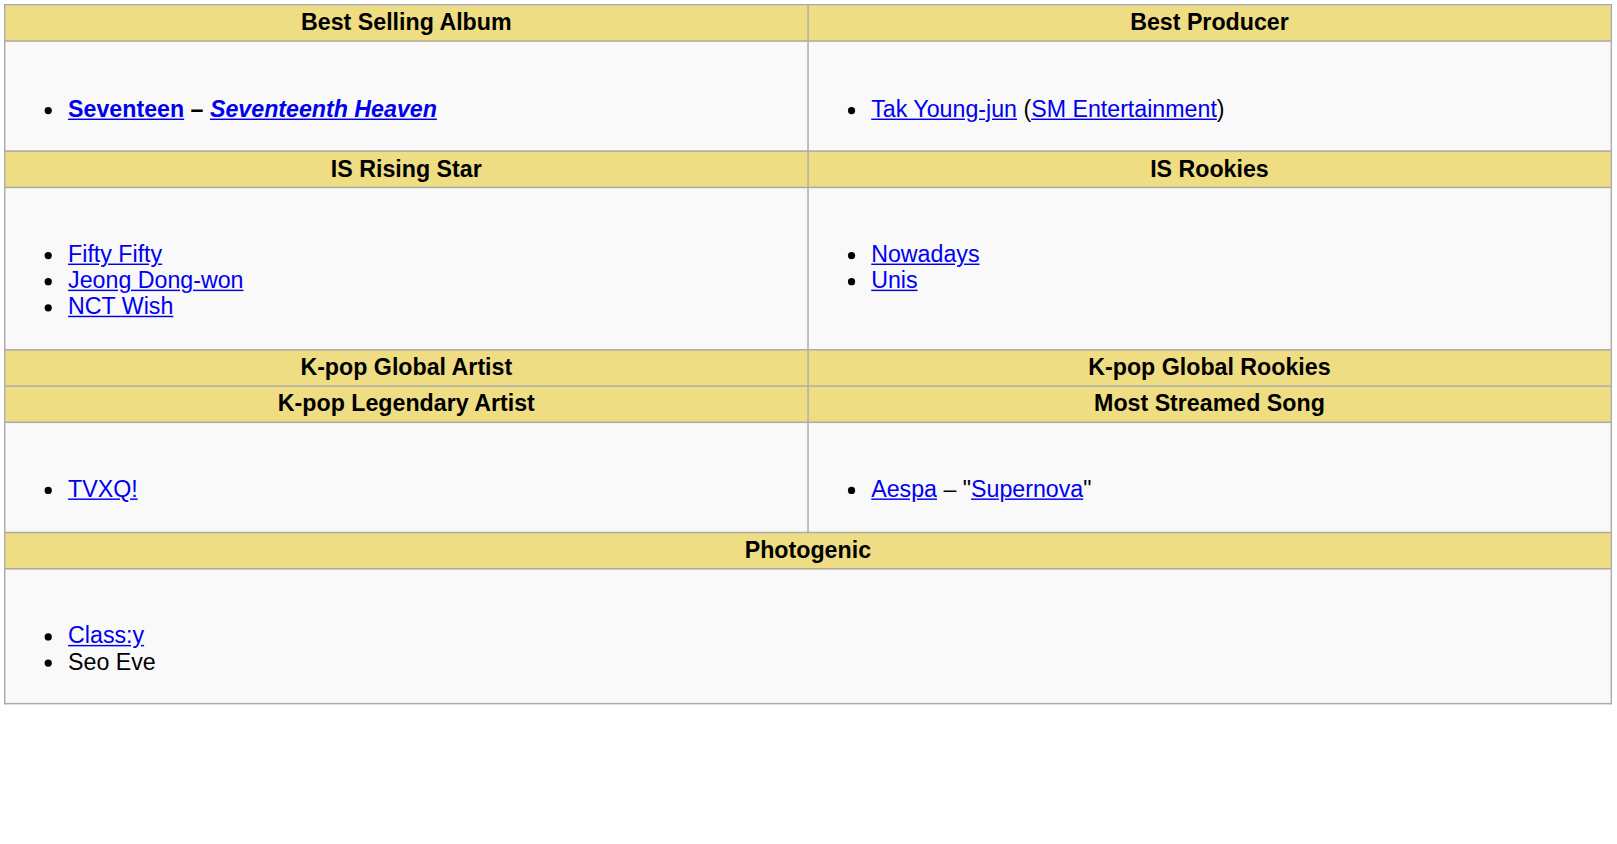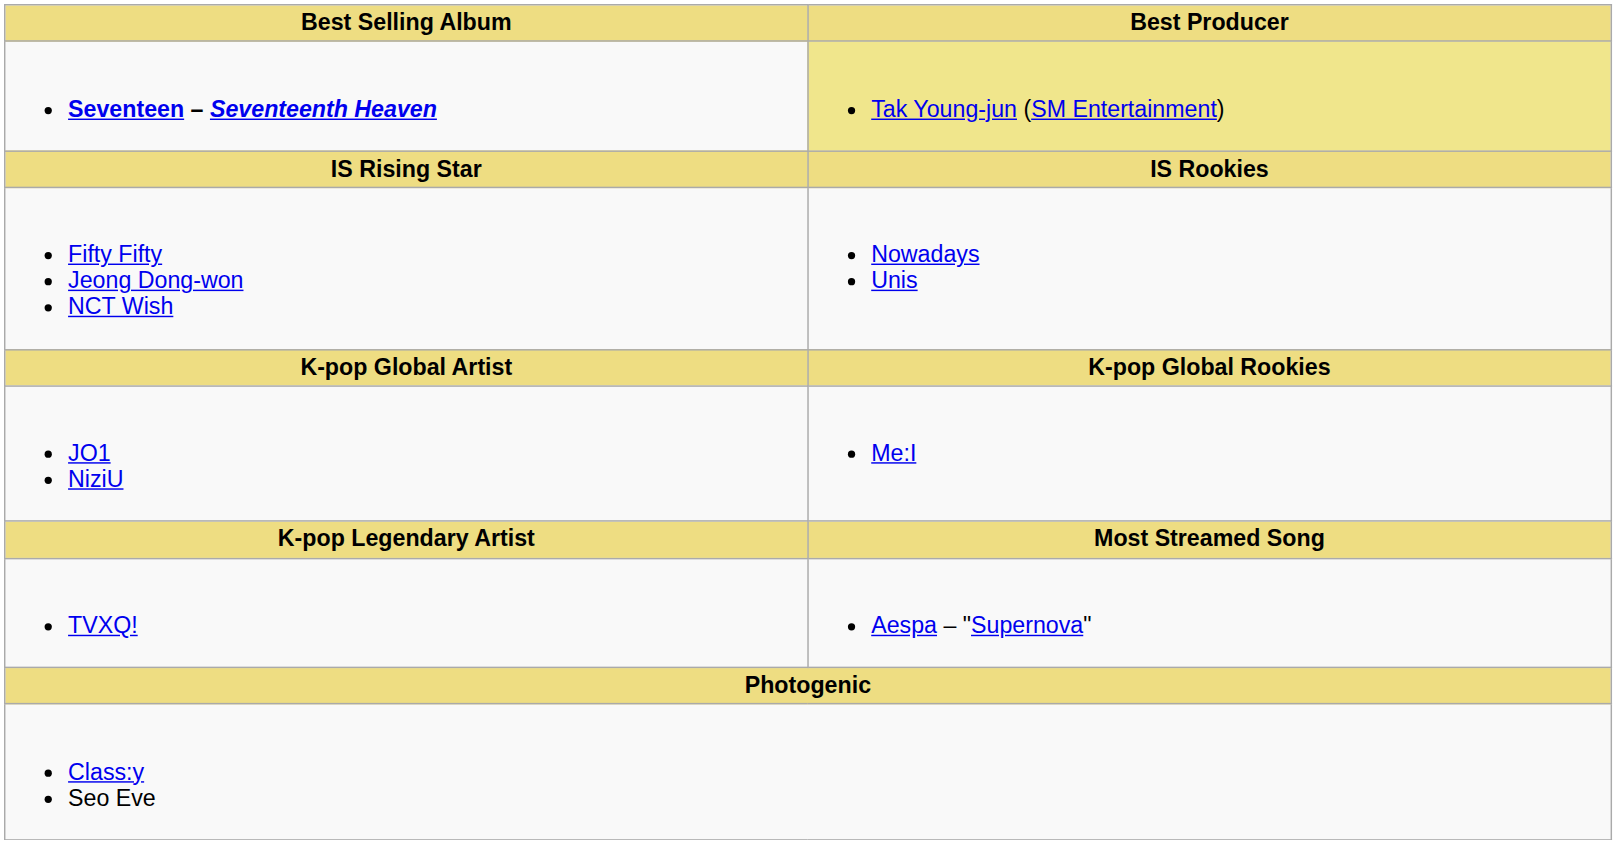 <table class="wikitable" style="width:70%">
 <tr>
 <th scope="col" style="background:#EEDD82; width:50%">Best Selling Album</th>
 <th scope="col" style="background:#EEDD82; width:50%">Best Producer</th>
 </tr>
 <tr>
 <td style="vertical-align:top"><br><ul><li><strong><a href='#'>Seventeen</a> –  <em><a href='#'>Seventeenth Heaven</a><strong><em></li></ul></td>
-<td style="vertical-align:top"><br><ul><li></strong><a href='#'>Tak Young-jun</a> (<a href='#'>SM Entertainment</a>)<strong></li></ul></td>
+<td style="background: khaki; vertical-align:top"><br><ul><li></strong><a href='#'>Tak Young-jun</a> (<a href='#'>SM Entertainment</a>)<strong></li></ul></td>
 </tr>
 <tr>
 <th scope="col" style="background:#EEDD82; width:50%">IS Rising Star</th>
 <th scope="col" style="background:#EEDD82; width:50%">IS Rookies</th>
 </tr>
 <tr>
 <td style="vertical-align:top"><br><ul><li></strong><a href='#'>Fifty Fifty</a><strong></li><li></strong><a href='#'>Jeong Dong-won</a><strong></li><li></strong><a href='#'>NCT Wish</a><strong></li></ul></td>
 <td style="vertical-align:top"><br><ul><li></strong><a href='#'>Nowadays</a><strong></li><li></strong><a href='#'>Unis</a><strong></li></ul></td>
 </tr>
 <tr>
 <th scope="col" style="background:#EEDD82; width:50%">K-pop Global Artist</th>
 <th scope="col" style="background:#EEDD82; width:50%">K-pop Global Rookies</th>
+</tr>
+<tr>
+<td style="vertical-align:top"><br><ul><li></strong><a href='#'>JO1</a><strong></li><li></strong><a href='#'>NiziU</a><strong></li></ul></td>
+<td style="vertical-align:top"><br><ul><li></strong><a href='#'>Me:I</a><strong></li></ul></td>
 </tr>
 <tr>
 <th scope="col" style="background:#EEDD82; width:50%">K-pop Legendary Artist</th>
 <th scope="col" style="background:#EEDD82; width:50%">Most Streamed Song</th>
 </tr>
 <tr>
 <td style="vertical-align:top"><br><ul><li></strong><a href='#'>TVXQ!</a><strong></li></ul></td>
 <td style="vertical-align:top"><br><ul><li></strong><a href='#'>Aespa</a> – "<a href='#'>Supernova</a>"<strong></li></ul></td>
 </tr>
 <tr>
 <th scope="col" colspan="2" style="background:#EEDD82; width:100%">Photogenic</th>
 </tr>
 <tr>
 <td colspan="2" style="vertical-align:top"><br><ul><li></strong><a href='#'>Class:y</a><strong></li><li></strong>Seo Eve<strong></li></ul></td>
 </tr>
 </table>
